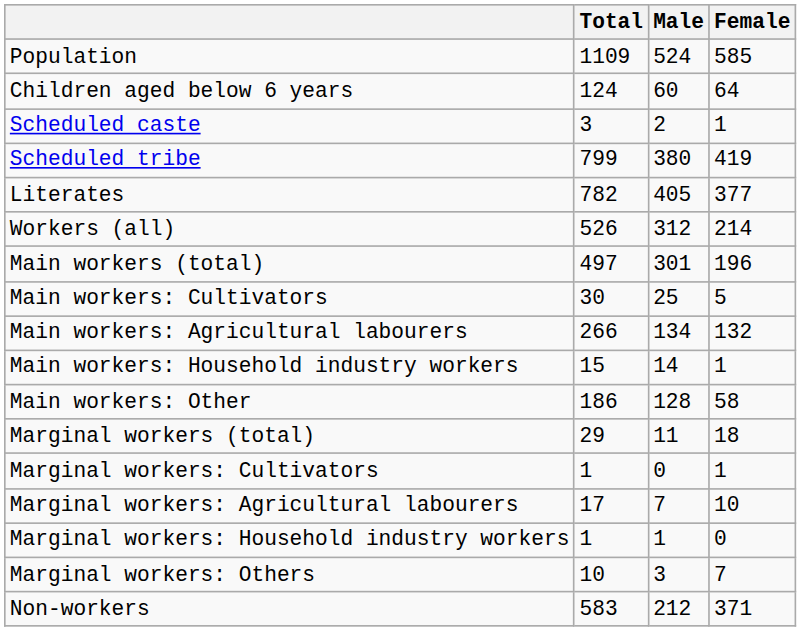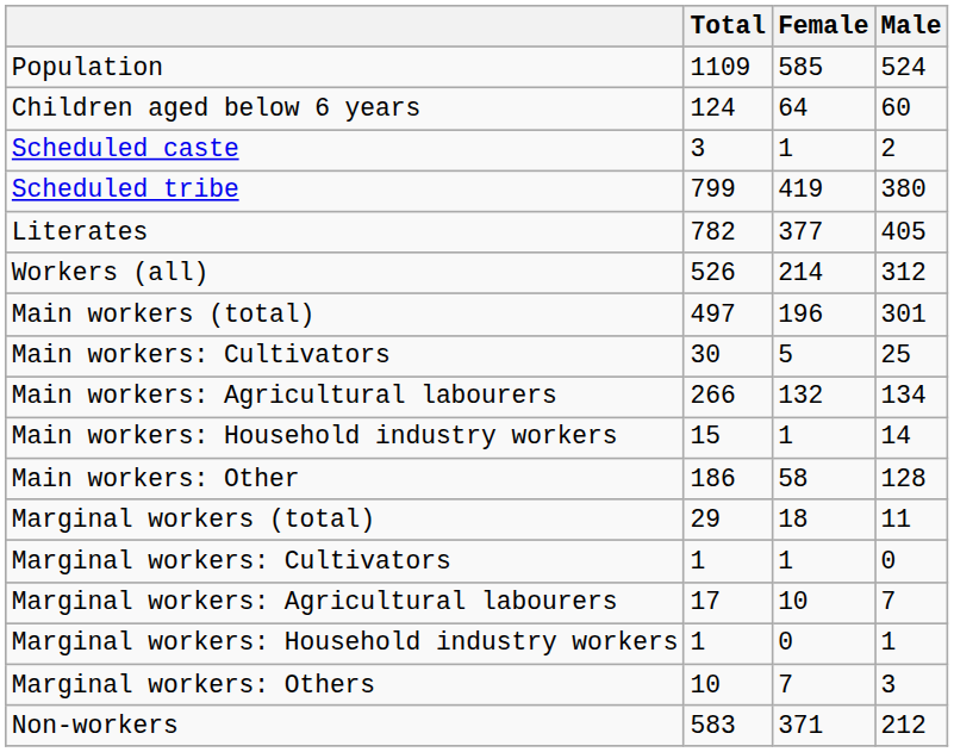 <table class="wikitable sortable">
 <tr>
 <th></th>
 <th>Total</th>
+<th>Female</th>
 <th>Male</th>
-<th>Female</th>
 </tr>
 <tr>
 <td>Population</td>
 <td>1109</td>
+<td>585</td>
 <td>524</td>
-<td>585</td>
 </tr>
 <tr>
 <td>Children aged below 6 years</td>
 <td>124</td>
+<td>64</td>
 <td>60</td>
-<td>64</td>
 </tr>
 <tr>
 <td><a href='#'>Scheduled caste</a></td>
 <td>3</td>
+<td>1</td>
 <td>2</td>
-<td>1</td>
 </tr>
 <tr>
 <td><a href='#'>Scheduled tribe</a></td>
 <td>799</td>
+<td>419</td>
 <td>380</td>
-<td>419</td>
 </tr>
 <tr>
 <td>Literates</td>
 <td>782</td>
+<td>377</td>
 <td>405</td>
-<td>377</td>
 </tr>
 <tr>
 <td>Workers (all)</td>
 <td>526</td>
+<td>214</td>
 <td>312</td>
-<td>214</td>
 </tr>
 <tr>
 <td>Main workers (total)</td>
 <td>497</td>
+<td>196</td>
 <td>301</td>
-<td>196</td>
 </tr>
 <tr>
 <td>Main workers: Cultivators</td>
 <td>30</td>
+<td>5</td>
 <td>25</td>
-<td>5</td>
 </tr>
 <tr>
 <td>Main workers: Agricultural labourers</td>
 <td>266</td>
+<td>132</td>
 <td>134</td>
-<td>132</td>
 </tr>
 <tr>
 <td>Main workers: Household industry workers</td>
 <td>15</td>
+<td>1</td>
 <td>14</td>
-<td>1</td>
 </tr>
 <tr>
 <td>Main workers: Other</td>
 <td>186</td>
+<td>58</td>
 <td>128</td>
-<td>58</td>
 </tr>
 <tr>
 <td>Marginal workers (total)</td>
 <td>29</td>
+<td>18</td>
 <td>11</td>
-<td>18</td>
 </tr>
 <tr>
 <td>Marginal workers: Cultivators</td>
+<td>1</td>
+<td>1</td>
+<td>0</td>
+</tr>
+<tr>
+<td>Marginal workers: Agricultural labourers</td>
+<td>17</td>
+<td>10</td>
+<td>7</td>
+</tr>
+<tr>
+<td>Marginal workers: Household industry workers</td>
 <td>1</td>
 <td>0</td>
 <td>1</td>
 </tr>
 <tr>
-<td>Marginal workers: Agricultural labourers</td>
-<td>17</td>
-<td>7</td>
-<td>10</td>
-</tr>
-<tr>
-<td>Marginal workers: Household industry workers</td>
-<td>1</td>
-<td>1</td>
-<td>0</td>
-</tr>
-<tr>
 <td>Marginal workers: Others</td>
 <td>10</td>
+<td>7</td>
 <td>3</td>
-<td>7</td>
 </tr>
 <tr>
 <td>Non-workers</td>
 <td>583</td>
+<td>371</td>
 <td>212</td>
-<td>371</td>
 </tr>
 </table>
